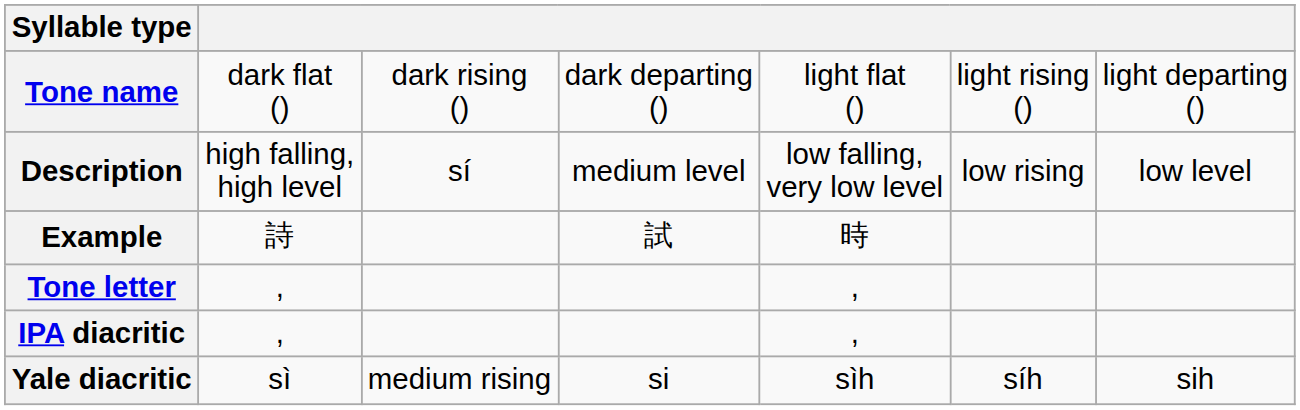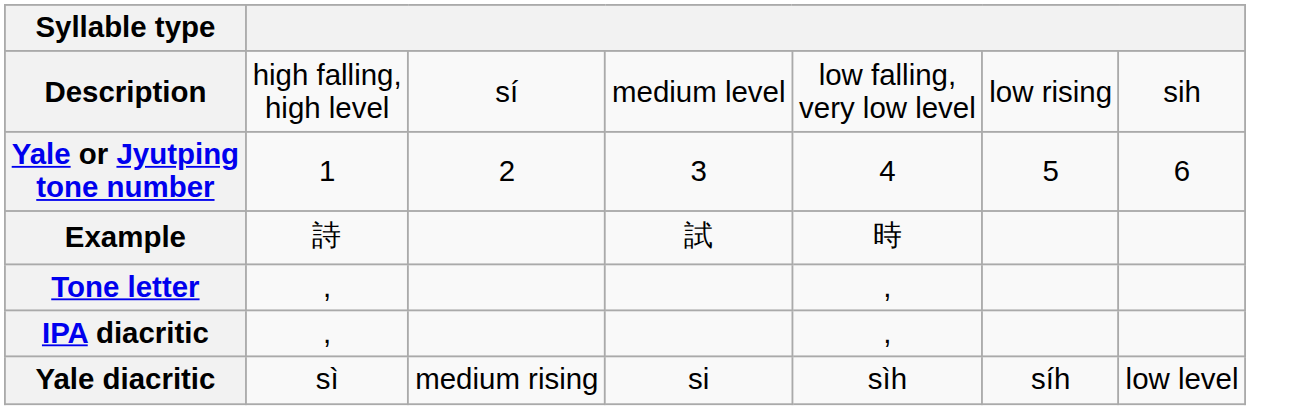 <table class="wikitable" style="text-align:center;">
 <tr>
 <th>Syllable type</th>
 <th colspan=6></th>
-</tr>
-<tr>
-<th><a href='#'>Tone name</a></th>
-<td>dark flat<br>()</td>
-<td>dark rising<br>()</td>
-<td>dark departing<br>()</td>
-<td>light flat<br>()</td>
-<td>light rising<br>()</td>
-<td>light departing<br>()</td>
 </tr>
 <tr>
 <th>Description</th>
 <td>high falling,<br>high level</td>
 <td>sí</td>
 <td>medium level</td>
 <td>low falling,<br>very low level</td>
 <td>low rising</td>
-<td>low level</td>
+<td>sih</td>
+</tr>
+<tr>
+<th><a href='#'>Yale</a> or <a href='#'>Jyutping</a><br><a href='#'>tone number</a></th>
+<td>1</td>
+<td>2</td>
+<td>3</td>
+<td>4</td>
+<td>5</td>
+<td>6</td>
 </tr>
 <tr>
 <th>Example</th>
 <td>詩</td>
 <td></td>
 <td>試</td>
 <td>時</td>
 <td></td>
 <td></td>
 </tr>
 <tr>
 <th><a href='#'>Tone letter</a></th>
 <td>, </td>
 <td></td>
 <td></td>
 <td>, </td>
 <td></td>
 <td></td>
 </tr>
 <tr>
 <th><a href='#'>IPA</a> diacritic</th>
 <td>, </td>
 <td></td>
 <td></td>
 <td>, </td>
 <td></td>
 <td></td>
 </tr>
 <tr>
 <th>Yale diacritic</th>
 <td>sì</td>
 <td>medium rising</td>
 <td>si</td>
 <td>sìh</td>
 <td>síh</td>
-<td>sih</td>
+<td>low level</td>
 </tr>
 </table>
